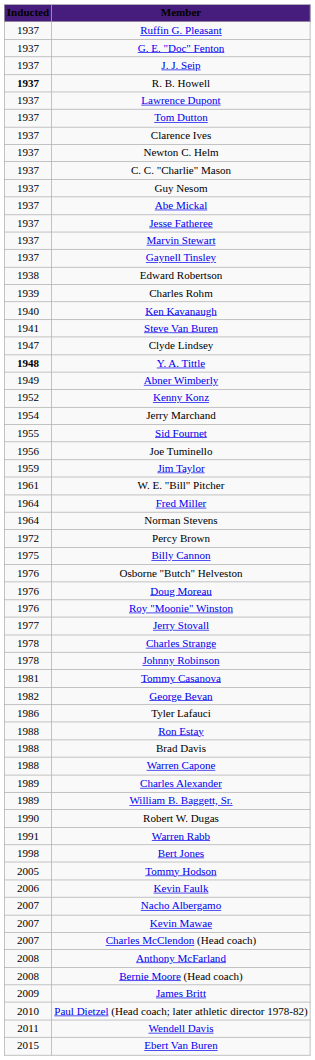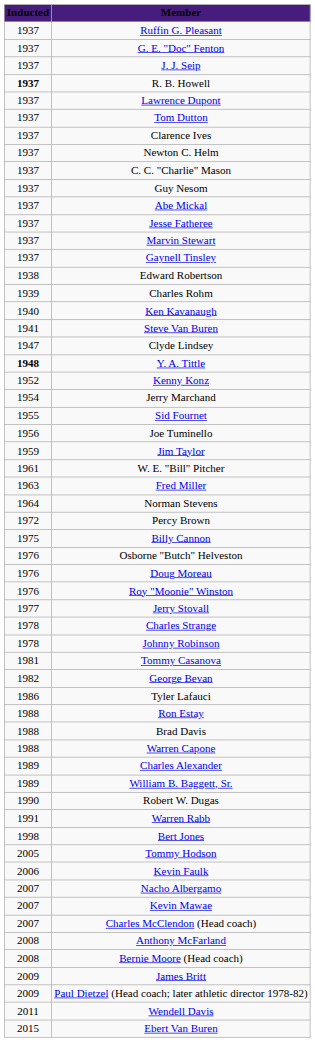 <table style="margin: 1em auto 1em auto" class="wikitable sortable">
 <tr>
 <th style="background:#461d7c; text-align:center;"><span>Inducted</span></th>
 <th style="background:#461d7c; text-align:center;"><span>Member</span></th>
 </tr>
 <tr style="text-align:center;">
 <td>1937</td>
 <td><a href='#'>Ruffin G. Pleasant</a></td>
 </tr>
 <tr style="text-align:center;">
 <td>1937</td>
 <td><a href='#'>G. E. "Doc" Fenton</a></td>
 </tr>
 <tr style="text-align:center;">
 <td>1937</td>
 <td><a href='#'>J. J. Seip</a></td>
 </tr>
 <tr style="text-align:center;">
 <td><strong>1937</strong></td>
 <td>R. B. Howell</td>
 </tr>
 <tr style="text-align:center;">
 <td>1937</td>
 <td><a href='#'>Lawrence Dupont</a></td>
 </tr>
 <tr style="text-align:center;">
 <td>1937</td>
 <td><a href='#'>Tom Dutton</a></td>
 </tr>
 <tr style="text-align:center;">
 <td>1937</td>
 <td>Clarence Ives</td>
 </tr>
 <tr style="text-align:center;">
 <td>1937</td>
 <td>Newton C. Helm</td>
 </tr>
 <tr style="text-align:center;">
 <td>1937</td>
 <td>C. C. "Charlie" Mason</td>
 </tr>
 <tr style="text-align:center;">
 <td>1937</td>
 <td>Guy Nesom</td>
 </tr>
 <tr style="text-align:center;">
 <td>1937</td>
 <td><a href='#'>Abe Mickal</a></td>
 </tr>
 <tr style="text-align:center;">
 <td>1937</td>
 <td><a href='#'>Jesse Fatheree</a></td>
 </tr>
 <tr style="text-align:center;">
 <td>1937</td>
 <td><a href='#'>Marvin Stewart</a></td>
 </tr>
 <tr style="text-align:center;">
 <td>1937</td>
 <td><a href='#'>Gaynell Tinsley</a></td>
 </tr>
 <tr style="text-align:center;">
 <td>1938</td>
 <td>Edward Robertson</td>
 </tr>
 <tr style="text-align:center;">
 <td>1939</td>
 <td>Charles Rohm</td>
 </tr>
 <tr style="text-align:center;">
 <td>1940</td>
 <td><a href='#'>Ken Kavanaugh</a></td>
 </tr>
 <tr style="text-align:center;">
 <td>1941</td>
 <td><a href='#'>Steve Van Buren</a></td>
 </tr>
 <tr style="text-align:center;">
 <td>1947</td>
 <td>Clyde Lindsey</td>
 </tr>
 <tr style="text-align:center;">
 <td><strong>1948</strong></td>
 <td><a href='#'>Y. A. Tittle</a></td>
 </tr>
 <tr style="text-align:center;">
-<td>1949</td>
-<td><a href='#'>Abner Wimberly</a></td>
-</tr>
-<tr style="text-align:center;">
 <td>1952</td>
 <td><a href='#'>Kenny Konz</a></td>
 </tr>
 <tr style="text-align:center;">
 <td>1954</td>
 <td>Jerry Marchand</td>
 </tr>
 <tr style="text-align:center;">
 <td>1955</td>
 <td><a href='#'>Sid Fournet</a></td>
 </tr>
 <tr style="text-align:center;">
 <td>1956</td>
 <td>Joe Tuminello</td>
 </tr>
 <tr style="text-align:center;">
 <td>1959</td>
 <td><a href='#'>Jim Taylor</a></td>
 </tr>
 <tr style="text-align:center;">
 <td>1961</td>
 <td>W. E. "Bill" Pitcher</td>
 </tr>
 <tr style="text-align:center;">
-<td>1964</td>
+<td>1963</td>
 <td><a href='#'>Fred Miller</a></td>
 </tr>
 <tr style="text-align:center;">
 <td>1964</td>
 <td>Norman Stevens</td>
 </tr>
 <tr style="text-align:center;">
 <td>1972</td>
 <td>Percy Brown</td>
 </tr>
 <tr style="text-align:center;">
 <td>1975</td>
 <td><a href='#'>Billy Cannon</a></td>
 </tr>
 <tr style="text-align:center;">
 <td>1976</td>
 <td>Osborne "Butch" Helveston</td>
 </tr>
 <tr style="text-align:center;">
 <td>1976</td>
 <td><a href='#'>Doug Moreau</a></td>
 </tr>
 <tr style="text-align:center;">
 <td>1976</td>
 <td><a href='#'>Roy "Moonie" Winston</a></td>
 </tr>
 <tr style="text-align:center;">
 <td>1977</td>
 <td><a href='#'>Jerry Stovall</a></td>
 </tr>
 <tr style="text-align:center;">
 <td>1978</td>
 <td><a href='#'>Charles Strange</a></td>
 </tr>
 <tr style="text-align:center;">
 <td>1978</td>
 <td><a href='#'>Johnny Robinson</a></td>
 </tr>
 <tr style="text-align:center;">
 <td>1981</td>
 <td><a href='#'>Tommy Casanova</a></td>
 </tr>
 <tr style="text-align:center;">
 <td>1982</td>
 <td><a href='#'>George Bevan</a></td>
 </tr>
 <tr style="text-align:center;">
 <td>1986</td>
 <td>Tyler Lafauci</td>
 </tr>
 <tr style="text-align:center;">
 <td>1988</td>
 <td><a href='#'>Ron Estay</a></td>
 </tr>
 <tr style="text-align:center;">
 <td>1988</td>
 <td>Brad Davis</td>
 </tr>
 <tr style="text-align:center;">
 <td>1988</td>
 <td><a href='#'>Warren Capone</a></td>
 </tr>
 <tr style="text-align:center;">
 <td>1989</td>
 <td><a href='#'>Charles Alexander</a></td>
 </tr>
 <tr style="text-align:center;">
 <td>1989</td>
 <td><a href='#'>William B. Baggett, Sr.</a></td>
 </tr>
 <tr style="text-align:center;">
 <td>1990</td>
 <td>Robert W. Dugas</td>
 </tr>
 <tr style="text-align:center;">
 <td>1991</td>
 <td><a href='#'>Warren Rabb</a></td>
 </tr>
 <tr style="text-align:center;">
 <td>1998</td>
 <td><a href='#'>Bert Jones</a></td>
 </tr>
 <tr style="text-align:center;">
 <td>2005</td>
 <td><a href='#'>Tommy Hodson</a></td>
 </tr>
 <tr style="text-align:center;">
 <td>2006</td>
 <td><a href='#'>Kevin Faulk</a></td>
 </tr>
 <tr style="text-align:center;">
 <td>2007</td>
 <td><a href='#'>Nacho Albergamo</a></td>
 </tr>
 <tr style="text-align:center;">
 <td>2007</td>
 <td><a href='#'>Kevin Mawae</a></td>
 </tr>
 <tr style="text-align:center;">
 <td>2007</td>
 <td><a href='#'>Charles McClendon</a> (Head coach)</td>
 </tr>
 <tr style="text-align:center;">
 <td>2008</td>
 <td><a href='#'>Anthony McFarland</a></td>
 </tr>
 <tr style="text-align:center;">
 <td>2008</td>
 <td><a href='#'>Bernie Moore</a> (Head coach)</td>
 </tr>
 <tr style="text-align:center;">
 <td>2009</td>
 <td><a href='#'>James Britt</a></td>
 </tr>
 <tr style="text-align:center;">
-<td>2010</td>
+<td>2009</td>
 <td><a href='#'>Paul Dietzel</a> (Head coach; later athletic director 1978-82)</td>
 </tr>
 <tr style="text-align:center;">
 <td>2011</td>
 <td><a href='#'>Wendell Davis</a></td>
 </tr>
 <tr style="text-align:center;">
 <td>2015</td>
 <td><a href='#'>Ebert Van Buren</a></td>
 </tr>
 </table>
